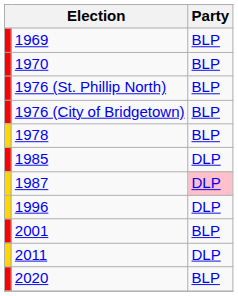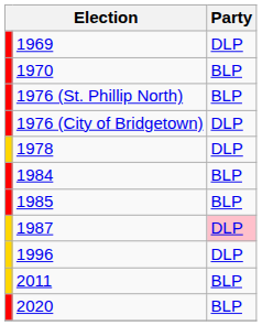 <table class="wikitable">
 <tr>
 <th colspan="2">Election</th>
 <th>Party</th>
 </tr>
 <tr>
 <td style="background-color: red"></td>
 <td><a href='#'>1969</a></td>
-<td><a href='#'>BLP</a></td>
+<td><a href='#'>DLP</a></td>
 </tr>
 <tr>
 <td style="background-color: red"></td>
 <td><a href='#'>1970</a></td>
 <td><a href='#'>BLP</a></td>
 </tr>
 <tr>
 <td style="background-color: red"></td>
 <td><a href='#'>1976 (St. Phillip North)</a></td>
 <td><a href='#'>BLP</a></td>
 </tr>
 <tr>
 <td style="background-color: red"></td>
 <td><a href='#'>1976 (City of Bridgetown)</a></td>
-<td><a href='#'>BLP</a></td>
+<td><a href='#'>DLP</a></td>
 </tr>
 <tr>
 <td style="background-color: #FFD700"></td>
 <td><a href='#'>1978</a></td>
+<td><a href='#'>DLP</a></td>
+</tr>
+<tr>
+<td style="background-color: red"></td>
+<td><a href='#'>1984</a></td>
 <td><a href='#'>BLP</a></td>
 </tr>
 <tr>
 <td style="background-color: red"></td>
 <td><a href='#'>1985</a></td>
-<td><a href='#'>DLP</a></td>
+<td><a href='#'>BLP</a></td>
 </tr>
 <tr>
 <td style="background-color: #FFD700"></td>
 <td><a href='#'>1987</a></td>
 <td style="background: pink;"><a href='#'>DLP</a></td>
 </tr>
 <tr>
 <td style="background-color: #FFD700"></td>
 <td><a href='#'>1996</a></td>
 <td><a href='#'>DLP</a></td>
 </tr>
 <tr>
-<td style="background-color: red"></td>
-<td><a href='#'>2001</a></td>
-<td><a href='#'>BLP</a></td>
-</tr>
-<tr>
 <td style="background-color: #FFD700"></td>
 <td><a href='#'>2011</a></td>
-<td><a href='#'>DLP</a></td>
+<td><a href='#'>BLP</a></td>
 </tr>
 <tr>
 <td style="background-color: red"></td>
 <td><a href='#'>2020</a></td>
 <td><a href='#'>BLP</a></td>
 </tr>
 <tr>
 </tr>
 </table>
